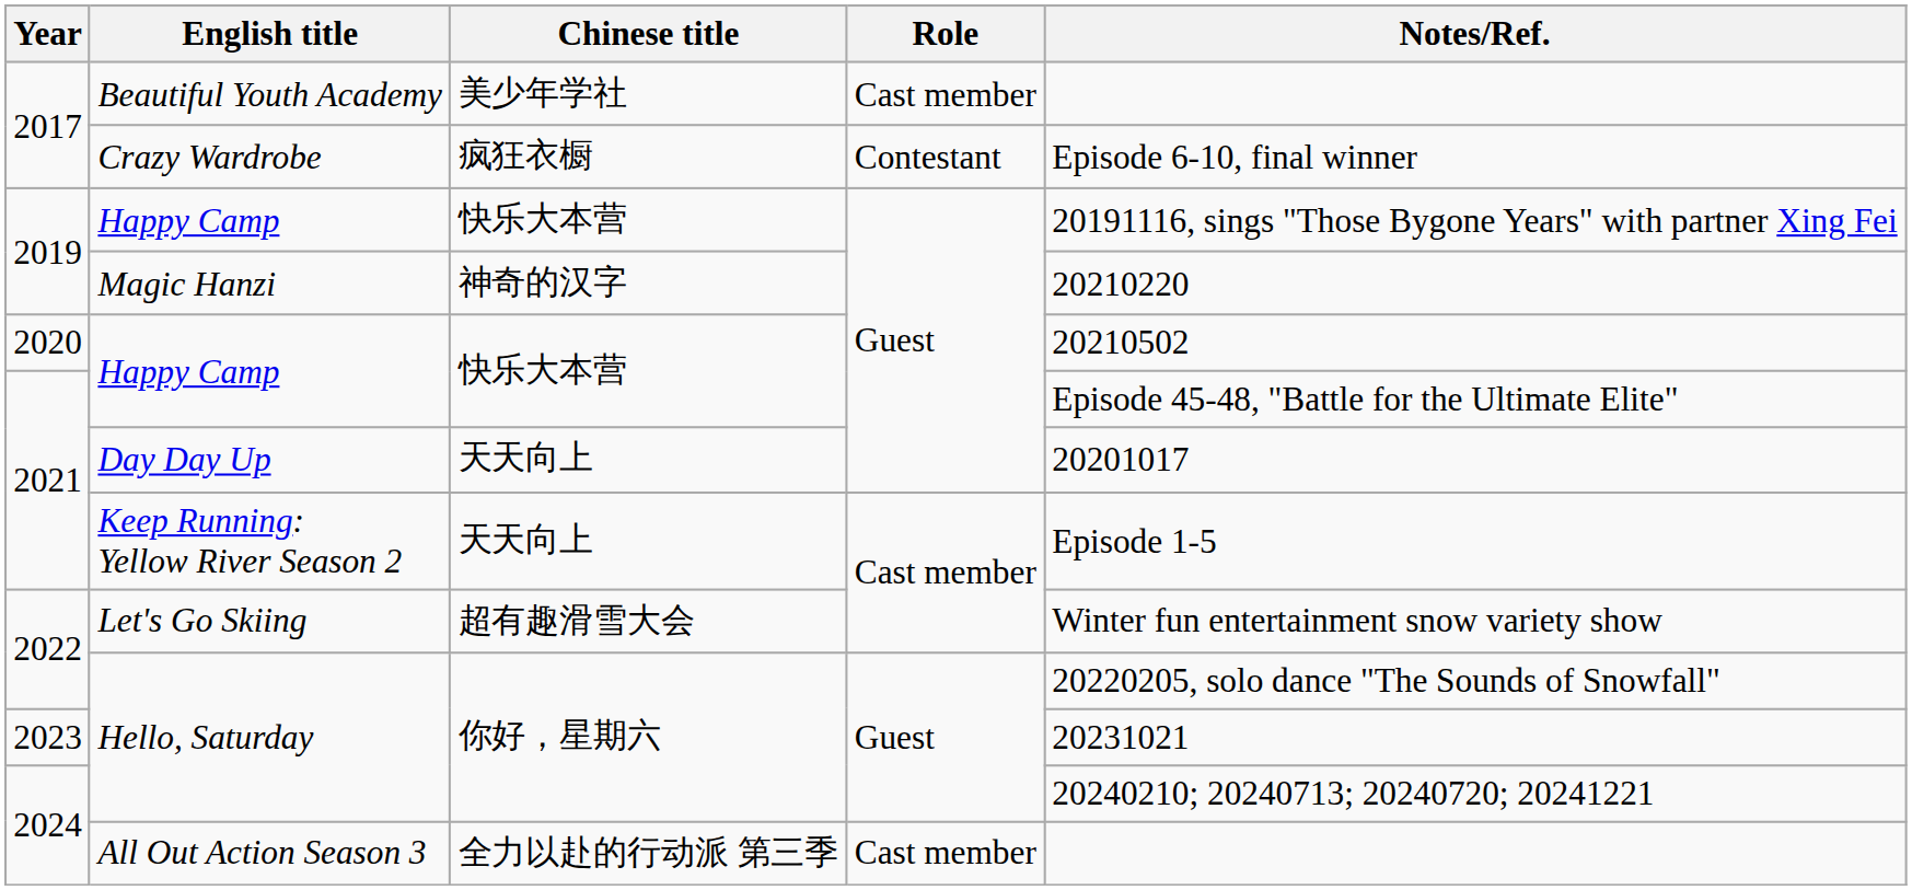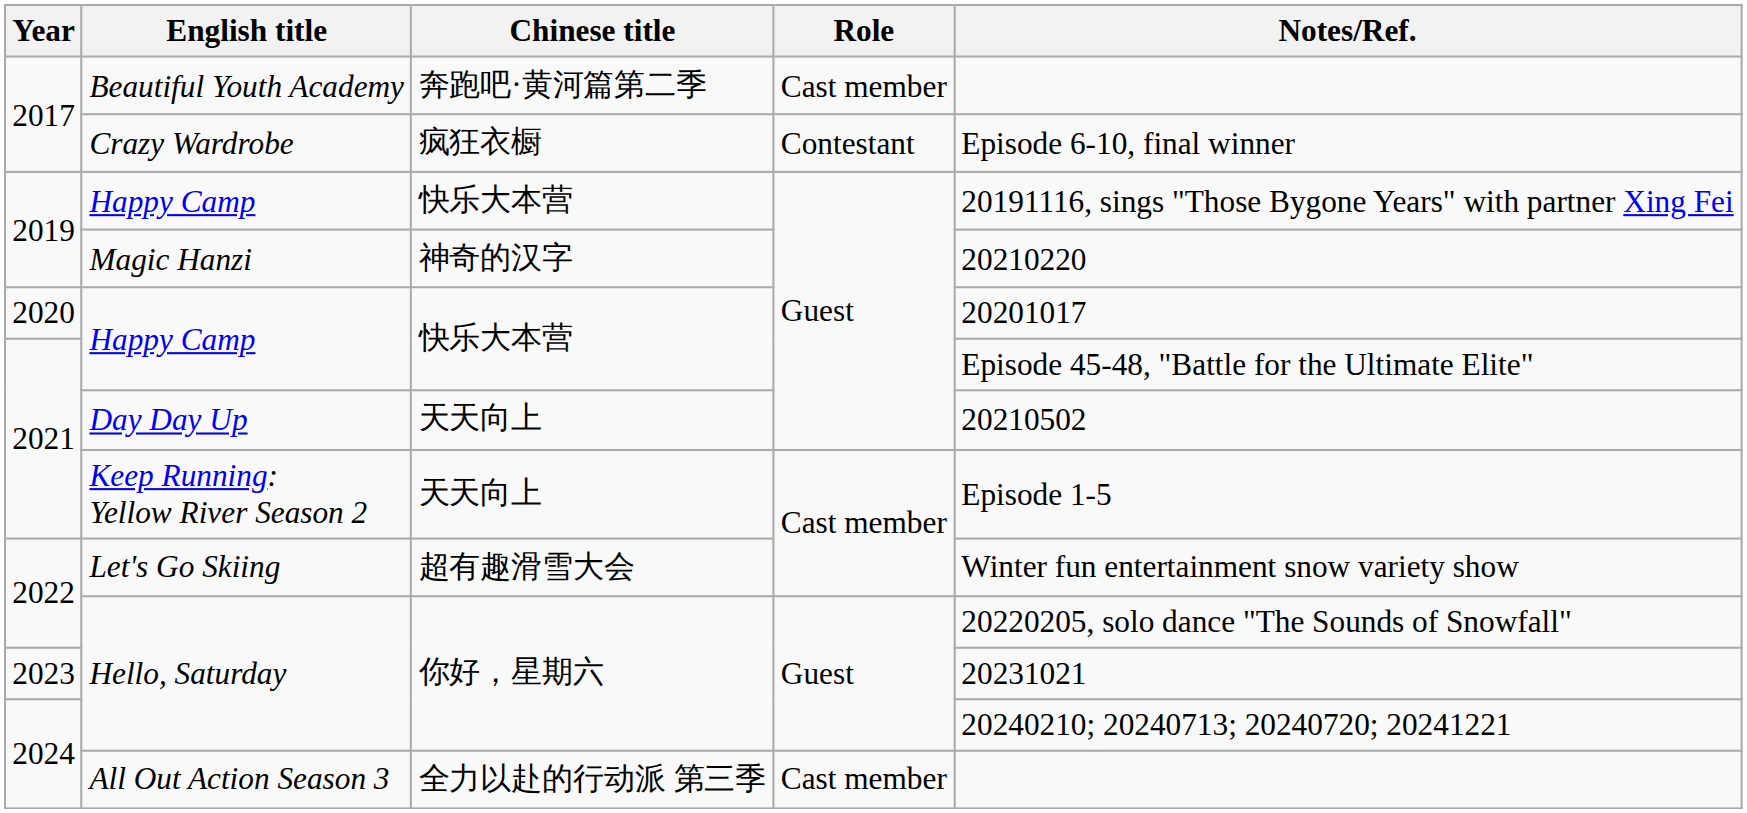 <table class="wikitable" style="font-size:95%">
 <tr>
 <th width=10>Year</th>
 <th>English title</th>
 <th>Chinese title</th>
 <th>Role</th>
 <th>Notes/Ref.</th>
 </tr>
 <tr>
 <td rowspan="2">2017</td>
 <td><em>Beautiful Youth Academy</em></td>
-<td>美少年学社</td>
+<td>奔跑吧·黄河篇第二季</td>
 <td>Cast member</td>
 <td></td>
 </tr>
 <tr>
 <td><em>Crazy Wardrobe</em></td>
 <td>疯狂衣橱</td>
 <td>Contestant</td>
 <td>Episode 6-10, final winner</td>
 </tr>
 <tr>
 <td rowspan="2">2019</td>
 <td><em><a href='#'>Happy Camp</a></em></td>
 <td>快乐大本营</td>
 <td rowspan="5">Guest</td>
 <td>20191116, sings "Those Bygone Years" with partner <a href='#'>Xing Fei</a></td>
 </tr>
 <tr>
 <td><em>Magic Hanzi</em></td>
 <td>神奇的汉字</td>
 <td>20210220</td>
 </tr>
 <tr>
 <td>2020</td>
 <td rowspan="2"><em><a href='#'>Happy Camp</a></em></td>
 <td rowspan="2">快乐大本营</td>
-<td>20210502</td>
+<td>20201017</td>
 </tr>
 <tr>
 <td rowspan="3">2021</td>
 <td>Episode 45-48, "Battle for the Ultimate Elite"</td>
 </tr>
 <tr>
 <td><em><a href='#'>Day Day Up</a></em></td>
 <td>天天向上</td>
-<td>20201017</td>
+<td>20210502</td>
 </tr>
 <tr>
 <td><em><a href='#'>Keep Running</a>:<br>Yellow River Season 2</em></td>
 <td>天天向上</td>
 <td rowspan="2">Cast member</td>
 <td>Episode 1-5</td>
 </tr>
 <tr>
 <td rowspan="2">2022</td>
 <td><em>Let's Go Skiing</em></td>
 <td>超有趣滑雪大会</td>
 <td>Winter fun entertainment snow variety show</td>
 </tr>
 <tr>
 <td rowspan="3"><em>Hello, Saturday</em></td>
 <td rowspan="3">你好，星期六</td>
 <td rowspan="3">Guest</td>
 <td>20220205, solo dance "The Sounds of Snowfall"</td>
 </tr>
 <tr>
 <td>2023</td>
 <td>20231021</td>
 </tr>
 <tr>
 <td rowspan="2">2024</td>
 <td>20240210; 20240713; 20240720; 20241221</td>
 </tr>
 <tr>
 <td><em>All Out Action Season 3</em></td>
 <td>全力以赴的行动派 第三季</td>
 <td>Cast member</td>
 <td></td>
 </tr>
 </table>
